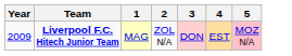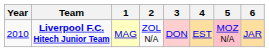 <table class="wikitable" style="font-size: 85%; text-align:center">
 <tr>
 <th>Year</th>
 <th>Team</th>
 <th>1</th>
 <th>2</th>
 <th>3</th>
 <th>4</th>
 <th>5</th>
+<th>6</th>
 </tr>
 <tr>
-<td><a href='#'>2009</a></td>
+<td><a href='#'>2010</a></td>
 <td nowrap><strong><a href='#'>Liverpool F.C.</a><br><small><a href='#'>Hitech Junior Team</a></small></strong></td>
 <td style="background:#ffffbf;"><a href='#'>MAG</a> <br></td>
 <td><a href='#'>ZOL</a>  <br><small>N/A</small></td>
 <td style="background:#ffcfcf;"><a href='#'>DON</a>  <br></td>
 <td style="background:#ffdf9f;"><a href='#'>EST</a> <br></td>
 <td style="background: pink;"><a href='#'>MOZ</a> <br><small>N/A</small></td>
+<td style="background:#ffdf9f;"><a href='#'>JAR</a> <br></td>
 </tr>
 </table>
